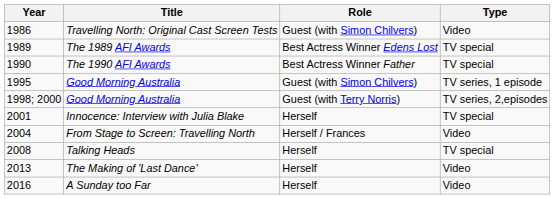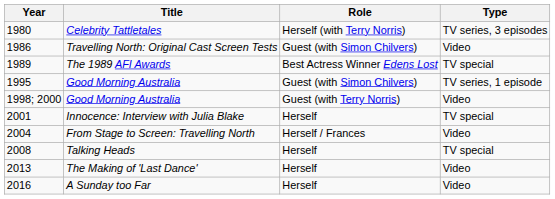 <table class="wikitable sortable">
 <tr>
 <th>Year</th>
 <th>Title</th>
 <th>Role</th>
 <th class="unsortable">Type</th>
+</tr>
+<tr>
+<td>1980</td>
+<td><em><a href='#'>Celebrity Tattletales</a></em></td>
+<td>Herself (with <a href='#'>Terry Norris</a>)</td>
+<td>TV series, 3 episodes</td>
 </tr>
 <tr>
 <td>1986</td>
 <td><em>Travelling North: Original Cast Screen Tests</em></td>
 <td>Guest (with <a href='#'>Simon Chilvers</a>)</td>
 <td>Video</td>
 </tr>
 <tr>
 <td>1989</td>
 <td><em>The 1989 <a href='#'>AFI Awards</a></em></td>
 <td>Best Actress Winner <em><a href='#'>Edens Lost</a></em></td>
 <td>TV special</td>
 </tr>
 <tr>
-<td>1990</td>
-<td><em>The 1990 <a href='#'>AFI Awards</a></em></td>
-<td>Best Actress Winner <em>Father</em></td>
-<td>TV special</td>
-</tr>
-<tr>
 <td>1995</td>
 <td><em><a href='#'>Good Morning Australia</a></em></td>
 <td>Guest (with <a href='#'>Simon Chilvers</a>)</td>
 <td>TV series, 1 episode</td>
 </tr>
 <tr>
 <td>1998; 2000</td>
 <td><em><a href='#'>Good Morning Australia</a></em></td>
 <td>Guest (with <a href='#'>Terry Norris</a>)</td>
-<td>TV series, 2,episodes</td>
+<td>Video</td>
 </tr>
 <tr>
 <td>2001</td>
 <td><em>Innocence: Interview with Julia Blake</em></td>
 <td>Herself</td>
 <td>TV special</td>
 </tr>
 <tr>
 <td>2004</td>
 <td><em>From Stage to Screen: Travelling North</em></td>
 <td>Herself / Frances</td>
 <td>Video</td>
 </tr>
 <tr>
 <td>2008</td>
 <td><em>Talking Heads</em></td>
 <td>Herself</td>
 <td>TV special</td>
 </tr>
 <tr>
 <td>2013</td>
 <td><em>The Making of 'Last Dance' </em></td>
 <td>Herself</td>
 <td>Video</td>
 </tr>
 <tr>
 <td>2016</td>
 <td><em>A Sunday too Far</em></td>
 <td>Herself</td>
 <td>Video</td>
 </tr>
 </table>
